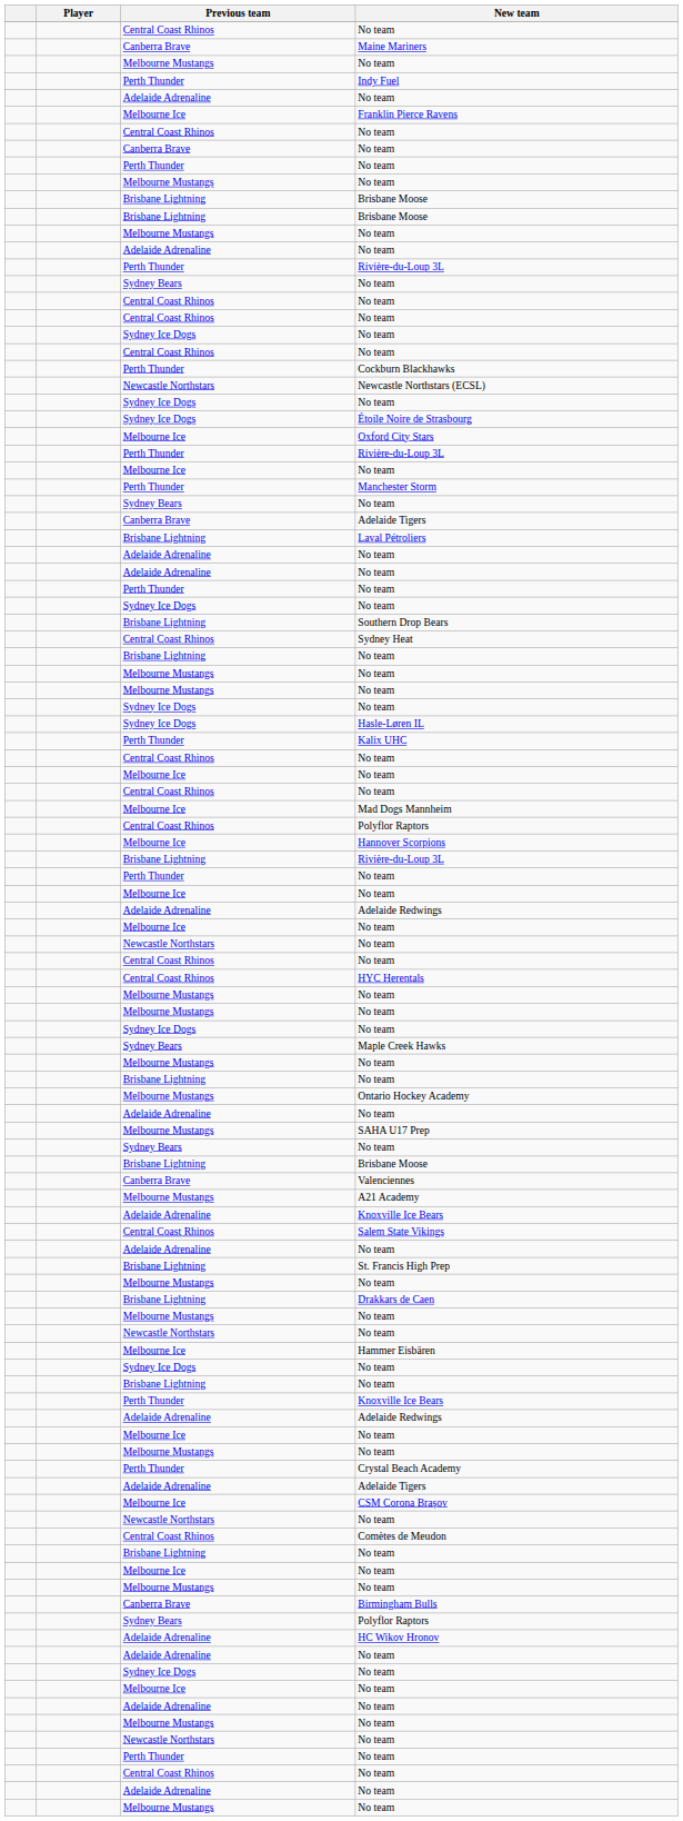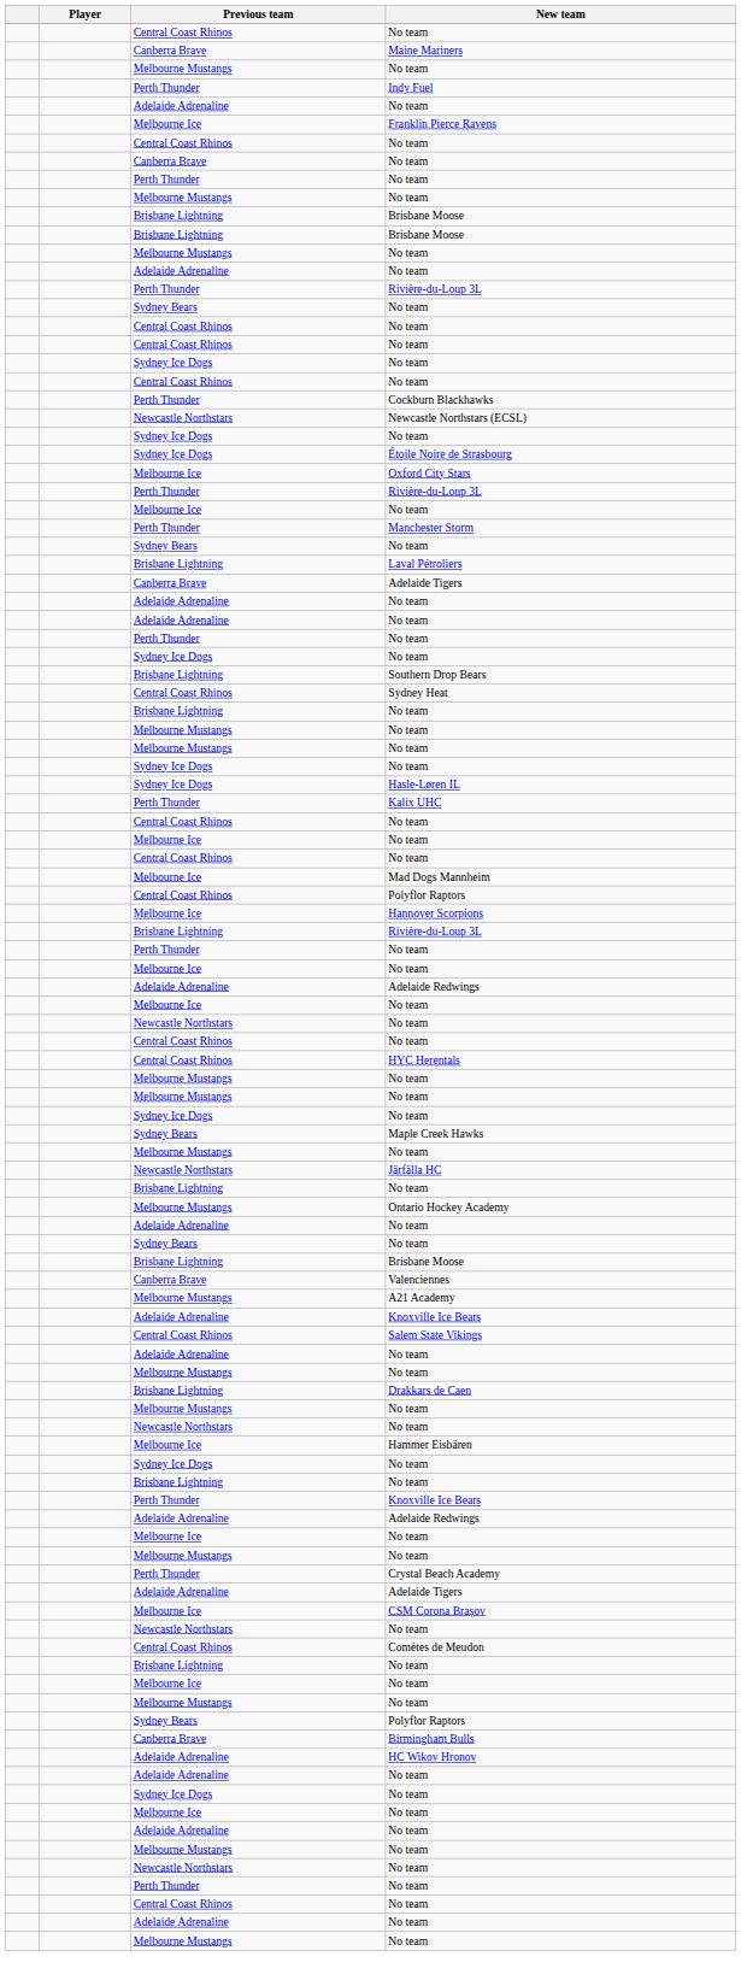 <table class="sortable wikitable" width=80% font-size=90%>
 <tr>
 <th width=40></th>
 <th>Player</th>
 <th>Previous team</th>
 <th>New team</th>
 </tr>
 <tr>
 </tr>
 <tr>
 <td align="center"></td>
 <td></td>
 <td><a href='#'>Central Coast Rhinos</a></td>
 <td>No team</td>
 </tr>
 <tr>
 <td align="center"></td>
 <td></td>
 <td><a href='#'>Canberra Brave</a></td>
 <td><a href='#'>Maine Mariners</a></td>
 </tr>
 <tr>
 <td align="center"></td>
 <td></td>
 <td><a href='#'>Melbourne Mustangs</a></td>
 <td>No team</td>
 </tr>
 <tr>
 <td align="center"></td>
 <td></td>
 <td><a href='#'>Perth Thunder</a></td>
 <td><a href='#'>Indy Fuel</a></td>
 </tr>
 <tr>
 <td align="center"></td>
 <td></td>
 <td><a href='#'>Adelaide Adrenaline</a></td>
 <td>No team</td>
 </tr>
 <tr>
 <td align="center"></td>
 <td></td>
 <td><a href='#'>Melbourne Ice</a></td>
 <td><a href='#'>Franklin Pierce Ravens</a></td>
 </tr>
 <tr>
 <td align="center"></td>
 <td></td>
 <td><a href='#'>Central Coast Rhinos</a></td>
 <td>No team</td>
 </tr>
 <tr>
 <td align="center"></td>
 <td></td>
 <td><a href='#'>Canberra Brave</a></td>
 <td>No team</td>
 </tr>
 <tr>
 <td align="center"></td>
 <td></td>
 <td><a href='#'>Perth Thunder</a></td>
 <td>No team</td>
 </tr>
 <tr>
 <td align="center"></td>
 <td></td>
 <td><a href='#'>Melbourne Mustangs</a></td>
 <td>No team</td>
 </tr>
 <tr>
 <td align="center"></td>
 <td></td>
 <td><a href='#'>Brisbane Lightning</a></td>
 <td>Brisbane Moose</td>
 </tr>
 <tr>
 <td align="center"></td>
 <td></td>
 <td><a href='#'>Brisbane Lightning</a></td>
 <td>Brisbane Moose</td>
 </tr>
 <tr>
 <td align="center"></td>
 <td></td>
 <td><a href='#'>Melbourne Mustangs</a></td>
 <td>No team</td>
 </tr>
 <tr>
 <td align="center"></td>
 <td></td>
 <td><a href='#'>Adelaide Adrenaline</a></td>
 <td>No team</td>
 </tr>
 <tr>
 <td align="center"></td>
 <td></td>
 <td><a href='#'>Perth Thunder</a></td>
 <td><a href='#'>Rivière-du-Loup 3L</a></td>
 </tr>
 <tr>
 <td align="center"></td>
 <td></td>
 <td><a href='#'>Sydney Bears</a></td>
 <td>No team</td>
 </tr>
 <tr>
 <td align="center"></td>
 <td></td>
 <td><a href='#'>Central Coast Rhinos</a></td>
 <td>No team</td>
 </tr>
 <tr>
 <td align="center"></td>
 <td></td>
 <td><a href='#'>Central Coast Rhinos</a></td>
 <td>No team</td>
 </tr>
 <tr>
 <td align="center"></td>
 <td></td>
 <td><a href='#'>Sydney Ice Dogs</a></td>
 <td>No team</td>
 </tr>
 <tr>
 <td align="center"></td>
 <td></td>
 <td><a href='#'>Central Coast Rhinos</a></td>
 <td>No team</td>
 </tr>
 <tr>
 <td align="center"></td>
 <td></td>
 <td><a href='#'>Perth Thunder</a></td>
 <td>Cockburn Blackhawks</td>
 </tr>
 <tr>
 <td align="center"></td>
 <td></td>
 <td><a href='#'>Newcastle Northstars</a></td>
 <td>Newcastle Northstars (ECSL)</td>
 </tr>
 <tr>
 <td align="center"></td>
 <td></td>
 <td><a href='#'>Sydney Ice Dogs</a></td>
 <td>No team</td>
 </tr>
 <tr>
 <td align="center"></td>
 <td></td>
 <td><a href='#'>Sydney Ice Dogs</a></td>
 <td><a href='#'>Étoile Noire de Strasbourg</a></td>
 </tr>
 <tr>
 <td align="center"></td>
 <td></td>
 <td><a href='#'>Melbourne Ice</a></td>
 <td><a href='#'>Oxford City Stars</a></td>
 </tr>
 <tr>
 <td align="center"></td>
 <td></td>
 <td><a href='#'>Perth Thunder</a></td>
 <td><a href='#'>Rivière-du-Loup 3L</a></td>
 </tr>
 <tr>
 <td align="center"></td>
 <td></td>
 <td><a href='#'>Melbourne Ice</a></td>
 <td>No team</td>
 </tr>
 <tr>
 <td align="center"></td>
 <td></td>
 <td><a href='#'>Perth Thunder</a></td>
 <td><a href='#'>Manchester Storm</a></td>
 </tr>
 <tr>
 <td align="center"></td>
 <td></td>
 <td><a href='#'>Sydney Bears</a></td>
 <td>No team</td>
 </tr>
 <tr>
 <td align="center"></td>
 <td></td>
-<td><a href='#'>Canberra Brave</a></td>
-<td>Adelaide Tigers</td>
+<td><a href='#'>Brisbane Lightning</a></td>
+<td><a href='#'>Laval Pétroliers</a></td>
 </tr>
 <tr>
 <td align="center"></td>
 <td></td>
-<td><a href='#'>Brisbane Lightning</a></td>
-<td><a href='#'>Laval Pétroliers</a></td>
+<td><a href='#'>Canberra Brave</a></td>
+<td>Adelaide Tigers</td>
 </tr>
 <tr>
 <td align="center"></td>
 <td></td>
 <td><a href='#'>Adelaide Adrenaline</a></td>
 <td>No team</td>
 </tr>
 <tr>
 <td align="center"></td>
 <td></td>
 <td><a href='#'>Adelaide Adrenaline</a></td>
 <td>No team</td>
 </tr>
 <tr>
 <td align="center"></td>
 <td></td>
 <td><a href='#'>Perth Thunder</a></td>
 <td>No team</td>
 </tr>
 <tr>
 <td align="center"></td>
 <td></td>
 <td><a href='#'>Sydney Ice Dogs</a></td>
 <td>No team</td>
 </tr>
 <tr>
 <td align="center"></td>
 <td></td>
 <td><a href='#'>Brisbane Lightning</a></td>
 <td>Southern Drop Bears</td>
 </tr>
 <tr>
 <td align="center"></td>
 <td></td>
 <td><a href='#'>Central Coast Rhinos</a></td>
 <td>Sydney Heat</td>
 </tr>
 <tr>
 <td align="center"></td>
 <td></td>
 <td><a href='#'>Brisbane Lightning</a></td>
 <td>No team</td>
 </tr>
 <tr>
 <td align="center"></td>
 <td></td>
 <td><a href='#'>Melbourne Mustangs</a></td>
 <td>No team</td>
 </tr>
 <tr>
 <td align="center"></td>
 <td></td>
 <td><a href='#'>Melbourne Mustangs</a></td>
 <td>No team</td>
 </tr>
 <tr>
 <td align="center"></td>
 <td></td>
 <td><a href='#'>Sydney Ice Dogs</a></td>
 <td>No team</td>
 </tr>
 <tr>
 <td align="center"></td>
 <td></td>
 <td><a href='#'>Sydney Ice Dogs</a></td>
 <td><a href='#'>Hasle-Løren IL</a></td>
 </tr>
 <tr>
 <td align="center"></td>
 <td></td>
 <td><a href='#'>Perth Thunder</a></td>
 <td><a href='#'>Kalix UHC</a></td>
 </tr>
 <tr>
 <td align="center"></td>
 <td></td>
 <td><a href='#'>Central Coast Rhinos</a></td>
 <td>No team</td>
 </tr>
 <tr>
 <td align="center"></td>
 <td></td>
 <td><a href='#'>Melbourne Ice</a></td>
 <td>No team</td>
 </tr>
 <tr>
 <td align="center"></td>
 <td></td>
 <td><a href='#'>Central Coast Rhinos</a></td>
 <td>No team</td>
 </tr>
 <tr>
 <td align="center"></td>
 <td></td>
 <td><a href='#'>Melbourne Ice</a></td>
 <td>Mad Dogs Mannheim</td>
 </tr>
 <tr>
 <td align="center"></td>
 <td></td>
 <td><a href='#'>Central Coast Rhinos</a></td>
 <td>Polyflor Raptors</td>
 </tr>
 <tr>
 <td align="center"></td>
 <td></td>
 <td><a href='#'>Melbourne Ice</a></td>
 <td><a href='#'>Hannover Scorpions</a></td>
 </tr>
 <tr>
 <td align="center"></td>
 <td></td>
 <td><a href='#'>Brisbane Lightning</a></td>
 <td><a href='#'>Rivière-du-Loup 3L</a></td>
 </tr>
 <tr>
 <td align="center"></td>
 <td></td>
 <td><a href='#'>Perth Thunder</a></td>
 <td>No team</td>
 </tr>
 <tr>
 <td align="center"></td>
 <td></td>
 <td><a href='#'>Melbourne Ice</a></td>
 <td>No team</td>
 </tr>
 <tr>
 <td align="center"></td>
 <td></td>
 <td><a href='#'>Adelaide Adrenaline</a></td>
 <td>Adelaide Redwings</td>
 </tr>
 <tr>
 <td align="center"></td>
 <td></td>
 <td><a href='#'>Melbourne Ice</a></td>
 <td>No team</td>
 </tr>
 <tr>
 <td align="center"></td>
 <td></td>
 <td><a href='#'>Newcastle Northstars</a></td>
 <td>No team</td>
 </tr>
 <tr>
 <td align="center"></td>
 <td></td>
 <td><a href='#'>Central Coast Rhinos</a></td>
 <td>No team</td>
 </tr>
 <tr>
 <td align="center"></td>
 <td></td>
 <td><a href='#'>Central Coast Rhinos</a></td>
 <td><a href='#'>HYC Herentals</a></td>
 </tr>
 <tr>
 <td align="center"></td>
 <td></td>
 <td><a href='#'>Melbourne Mustangs</a></td>
 <td>No team</td>
 </tr>
 <tr>
 <td align="center"></td>
 <td></td>
 <td><a href='#'>Melbourne Mustangs</a></td>
 <td>No team</td>
 </tr>
 <tr>
 <td align="center"></td>
 <td></td>
 <td><a href='#'>Sydney Ice Dogs</a></td>
 <td>No team</td>
 </tr>
 <tr>
 <td align="center"></td>
 <td></td>
 <td><a href='#'>Sydney Bears</a></td>
 <td>Maple Creek Hawks</td>
 </tr>
 <tr>
 <td align="center"></td>
 <td></td>
 <td><a href='#'>Melbourne Mustangs</a></td>
 <td>No team</td>
 </tr>
 <tr>
 <td align="center"></td>
 <td></td>
+<td><a href='#'>Newcastle Northstars</a></td>
+<td><a href='#'>Järfälla HC</a></td>
+</tr>
+<tr>
+<td align="center"></td>
+<td></td>
 <td><a href='#'>Brisbane Lightning</a></td>
 <td>No team</td>
 </tr>
 <tr>
 <td align="center"></td>
 <td></td>
 <td><a href='#'>Melbourne Mustangs</a></td>
 <td>Ontario Hockey Academy</td>
 </tr>
 <tr>
 <td align="center"></td>
 <td></td>
 <td><a href='#'>Adelaide Adrenaline</a></td>
 <td>No team</td>
-</tr>
-<tr>
-<td align="center"></td>
-<td></td>
-<td><a href='#'>Melbourne Mustangs</a></td>
-<td>SAHA U17 Prep</td>
 </tr>
 <tr>
 <td align="center"></td>
 <td></td>
 <td><a href='#'>Sydney Bears</a></td>
 <td>No team</td>
 </tr>
 <tr>
 <td align="center"></td>
 <td></td>
 <td><a href='#'>Brisbane Lightning</a></td>
 <td>Brisbane Moose</td>
 </tr>
 <tr>
 <td align="center"></td>
 <td></td>
 <td><a href='#'>Canberra Brave</a></td>
 <td>Valenciennes</td>
 </tr>
 <tr>
 <td align="center"></td>
 <td></td>
 <td><a href='#'>Melbourne Mustangs</a></td>
 <td>A21 Academy</td>
 </tr>
 <tr>
 <td align="center"></td>
 <td></td>
 <td><a href='#'>Adelaide Adrenaline</a></td>
 <td><a href='#'>Knoxville Ice Bears</a></td>
 </tr>
 <tr>
 <td align="center"></td>
 <td></td>
 <td><a href='#'>Central Coast Rhinos</a></td>
 <td><a href='#'>Salem State Vikings</a></td>
 </tr>
 <tr>
 <td align="center"></td>
 <td></td>
 <td><a href='#'>Adelaide Adrenaline</a></td>
 <td>No team</td>
-</tr>
-<tr>
-<td align="center"></td>
-<td></td>
-<td><a href='#'>Brisbane Lightning</a></td>
-<td>St. Francis High Prep</td>
 </tr>
 <tr>
 <td align="center"></td>
 <td></td>
 <td><a href='#'>Melbourne Mustangs</a></td>
 <td>No team</td>
 </tr>
 <tr>
 <td align="center"></td>
 <td></td>
 <td><a href='#'>Brisbane Lightning</a></td>
 <td><a href='#'>Drakkars de Caen</a></td>
 </tr>
 <tr>
 <td align="center"></td>
 <td></td>
 <td><a href='#'>Melbourne Mustangs</a></td>
 <td>No team</td>
 </tr>
 <tr>
 <td align="center"></td>
 <td></td>
 <td><a href='#'>Newcastle Northstars</a></td>
 <td>No team</td>
 </tr>
 <tr>
 <td align="center"></td>
 <td></td>
 <td><a href='#'>Melbourne Ice</a></td>
 <td>Hammer Eisbären</td>
 </tr>
 <tr>
 <td align="center"></td>
 <td></td>
 <td><a href='#'>Sydney Ice Dogs</a></td>
 <td>No team</td>
 </tr>
 <tr>
 <td align="center"></td>
 <td></td>
 <td><a href='#'>Brisbane Lightning</a></td>
 <td>No team</td>
 </tr>
 <tr>
 <td align="center"></td>
 <td></td>
 <td><a href='#'>Perth Thunder</a></td>
 <td><a href='#'>Knoxville Ice Bears</a></td>
 </tr>
 <tr>
 <td align="center"></td>
 <td></td>
 <td><a href='#'>Adelaide Adrenaline</a></td>
 <td>Adelaide Redwings</td>
 </tr>
 <tr>
 <td align="center"></td>
 <td></td>
 <td><a href='#'>Melbourne Ice</a></td>
 <td>No team</td>
 </tr>
 <tr>
 <td align="center"></td>
 <td></td>
 <td><a href='#'>Melbourne Mustangs</a></td>
 <td>No team</td>
 </tr>
 <tr>
 <td align="center"></td>
 <td></td>
 <td><a href='#'>Perth Thunder</a></td>
 <td>Crystal Beach Academy</td>
 </tr>
 <tr>
 <td align="center"></td>
 <td></td>
 <td><a href='#'>Adelaide Adrenaline</a></td>
 <td>Adelaide Tigers</td>
 </tr>
 <tr>
 <td align="center"></td>
 <td></td>
 <td><a href='#'>Melbourne Ice</a></td>
 <td><a href='#'>CSM Corona Brașov</a></td>
 </tr>
 <tr>
 <td align="center"></td>
 <td></td>
 <td><a href='#'>Newcastle Northstars</a></td>
 <td>No team</td>
 </tr>
 <tr>
 <td align="center"></td>
 <td></td>
 <td><a href='#'>Central Coast Rhinos</a></td>
 <td>Comètes de Meudon</td>
 </tr>
 <tr>
 <td align="center"></td>
 <td></td>
 <td><a href='#'>Brisbane Lightning</a></td>
 <td>No team</td>
 </tr>
 <tr>
 <td align="center"></td>
 <td></td>
 <td><a href='#'>Melbourne Ice</a></td>
 <td>No team</td>
 </tr>
 <tr>
 <td align="center"></td>
 <td></td>
 <td><a href='#'>Melbourne Mustangs</a></td>
 <td>No team</td>
 </tr>
 <tr>
 <td align="center"></td>
 <td></td>
-<td><a href='#'>Canberra Brave</a></td>
-<td><a href='#'>Birmingham Bulls</a></td>
+<td><a href='#'>Sydney Bears</a></td>
+<td>Polyflor Raptors</td>
 </tr>
 <tr>
 <td align="center"></td>
 <td></td>
-<td><a href='#'>Sydney Bears</a></td>
-<td>Polyflor Raptors</td>
+<td><a href='#'>Canberra Brave</a></td>
+<td><a href='#'>Birmingham Bulls</a></td>
 </tr>
 <tr>
 <td align="center"></td>
 <td></td>
 <td><a href='#'>Adelaide Adrenaline</a></td>
 <td><a href='#'>HC Wikov Hronov</a></td>
 </tr>
 <tr>
 <td align="center"></td>
 <td></td>
 <td><a href='#'>Adelaide Adrenaline</a></td>
 <td>No team</td>
 </tr>
 <tr>
 <td align="center"></td>
 <td></td>
 <td><a href='#'>Sydney Ice Dogs</a></td>
 <td>No team</td>
 </tr>
 <tr>
 <td align="center"></td>
 <td></td>
 <td><a href='#'>Melbourne Ice</a></td>
 <td>No team</td>
 </tr>
 <tr>
 <td align="center"></td>
 <td></td>
 <td><a href='#'>Adelaide Adrenaline</a></td>
 <td>No team</td>
 </tr>
 <tr>
 <td align="center"></td>
 <td></td>
 <td><a href='#'>Melbourne Mustangs</a></td>
 <td>No team</td>
 </tr>
 <tr>
 <td align="center"></td>
 <td></td>
 <td><a href='#'>Newcastle Northstars</a></td>
 <td>No team</td>
 </tr>
 <tr>
 <td align="center"></td>
 <td></td>
 <td><a href='#'>Perth Thunder</a></td>
 <td>No team</td>
 </tr>
 <tr>
 <td align="center"></td>
 <td></td>
 <td><a href='#'>Central Coast Rhinos</a></td>
 <td>No team</td>
 </tr>
 <tr>
 <td align="center"></td>
 <td></td>
 <td><a href='#'>Adelaide Adrenaline</a></td>
 <td>No team</td>
 </tr>
 <tr>
 <td align="center"></td>
 <td></td>
 <td><a href='#'>Melbourne Mustangs</a></td>
 <td>No team</td>
 </tr>
 </table>
